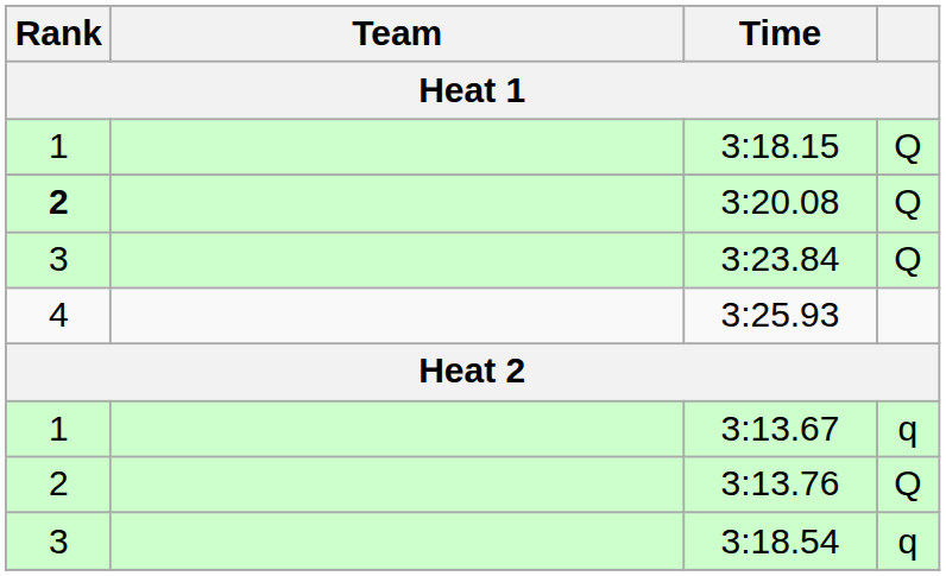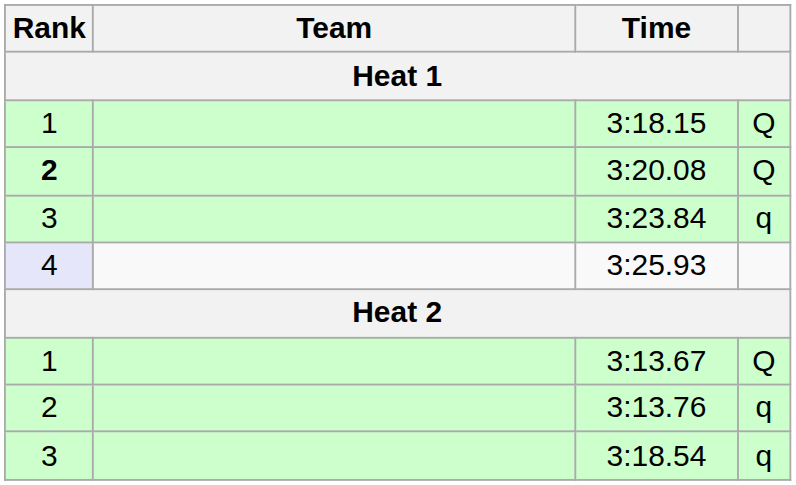 <table class=wikitable style="text-align:center">
 <tr>
 <th width=40>Rank</th>
 <th width=250>Team</th>
 <th width=80>Time</th>
 <th width=20></th>
 </tr>
 <tr>
 <th colspan=4>Heat 1</th>
 </tr>
 <tr bgcolor="ccffcc">
 <td>1</td>
 <td align=left></td>
 <td>3:18.15</td>
 <td>Q</td>
 </tr>
 <tr bgcolor="ccffcc">
 <td><strong>2</strong></td>
 <td align=left></td>
 <td>3:20.08</td>
 <td>Q</td>
 </tr>
 <tr bgcolor="ccffcc">
 <td>3</td>
 <td align=left></td>
 <td>3:23.84</td>
-<td>Q</td>
+<td>q</td>
 </tr>
 <tr>
-<td>4</td>
+<td style="background: lavender;">4</td>
 <td align=left></td>
 <td>3:25.93</td>
 <td></td>
 </tr>
 <tr>
 <th colspan=4>Heat 2</th>
 </tr>
 <tr bgcolor="ccffcc">
 <td>1</td>
 <td align=left></td>
 <td>3:13.67</td>
-<td>q</td>
+<td>Q</td>
 </tr>
 <tr bgcolor="ccffcc">
 <td>2</td>
 <td align=left></td>
 <td>3:13.76</td>
-<td>Q</td>
+<td>q</td>
 </tr>
 <tr bgcolor="ccffcc">
 <td>3</td>
 <td align=left></td>
 <td>3:18.54</td>
 <td>q</td>
 </tr>
 </table>
